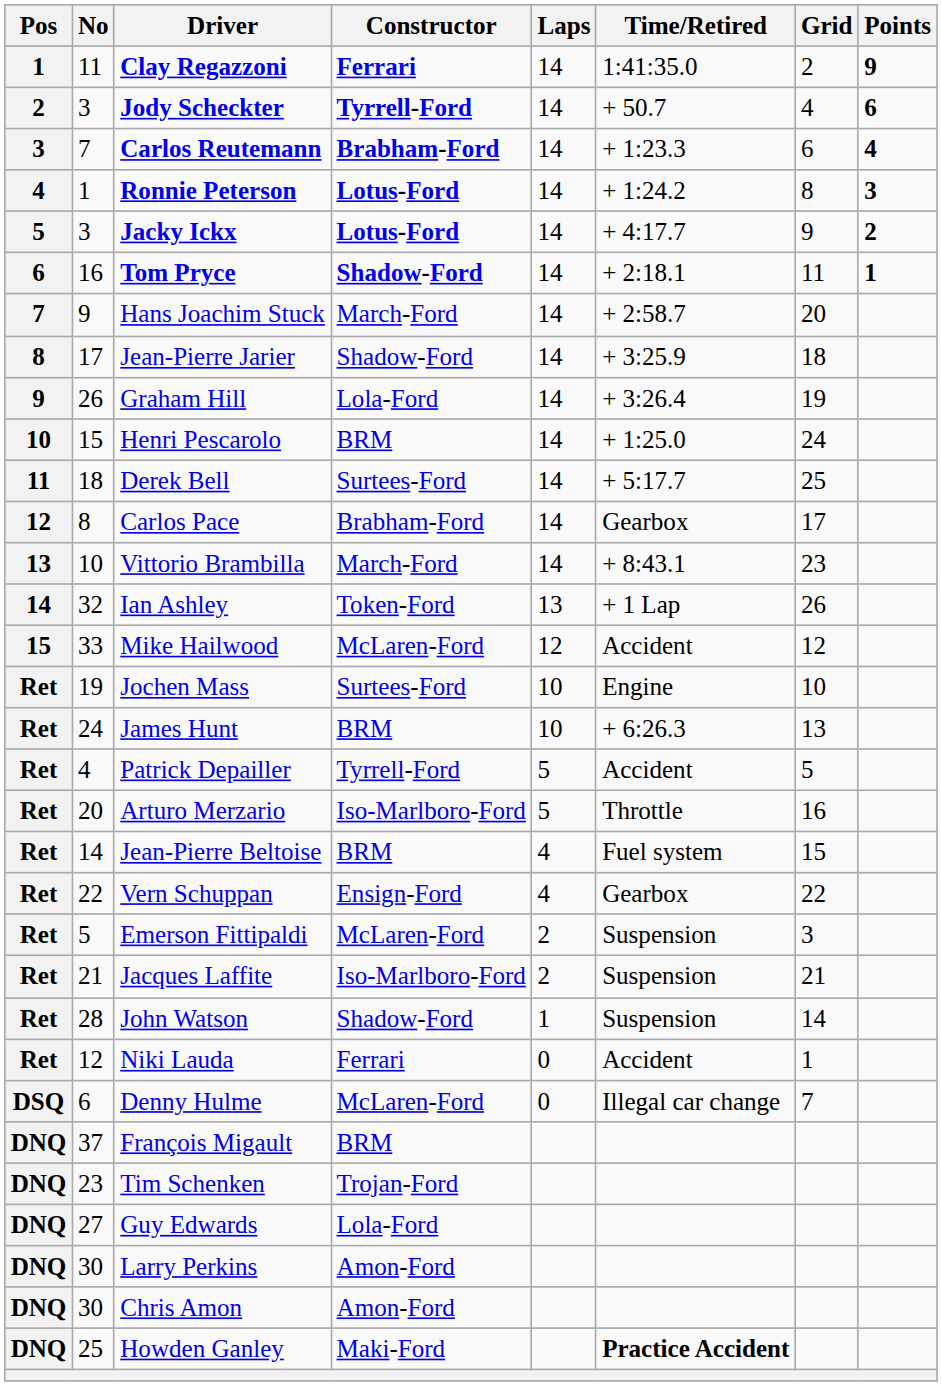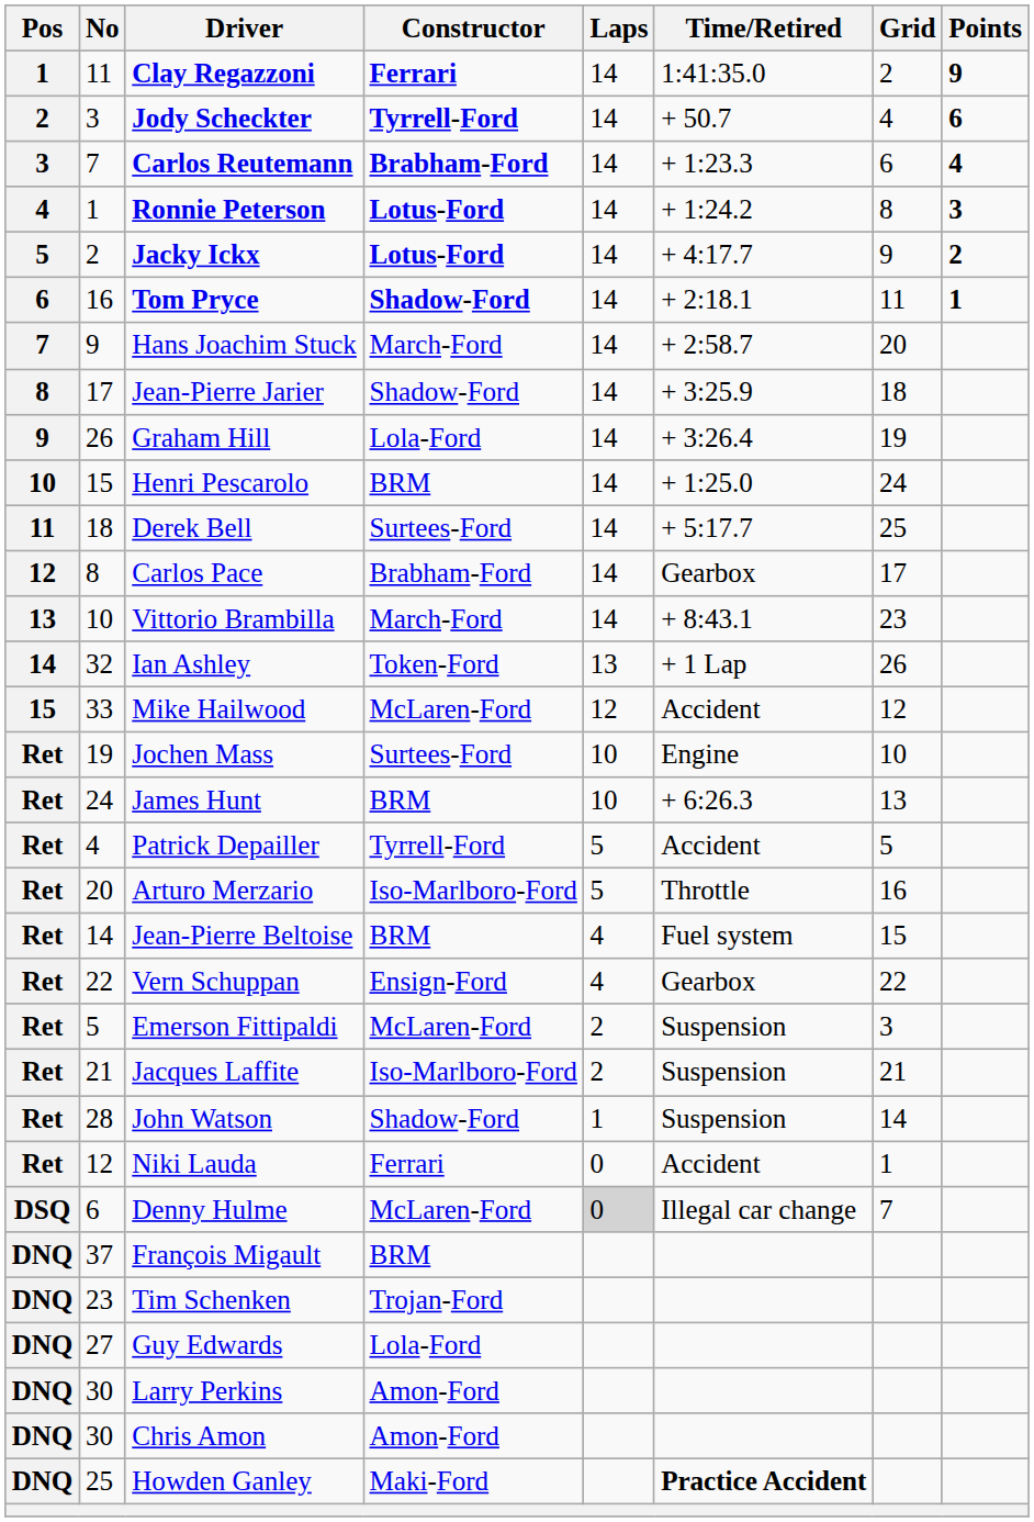 <table class="wikitable" style="font-size: 95%">
 <tr>
 <th>Pos</th>
 <th>No</th>
 <th>Driver</th>
 <th>Constructor</th>
 <th>Laps</th>
 <th>Time/Retired</th>
 <th>Grid</th>
 <th>Points</th>
 </tr>
 <tr>
 <th>1</th>
 <td>11</td>
 <td> <strong><a href='#'>Clay Regazzoni</a></strong></td>
 <td><strong><a href='#'>Ferrari</a></strong></td>
 <td>14</td>
 <td>1:41:35.0</td>
 <td>2</td>
 <td><strong>9</strong></td>
 </tr>
 <tr>
 <th>2</th>
 <td>3</td>
 <td> <strong><a href='#'>Jody Scheckter</a></strong></td>
 <td><strong><a href='#'>Tyrrell</a>-<a href='#'>Ford</a></strong></td>
 <td>14</td>
 <td>+ 50.7</td>
 <td>4</td>
 <td><strong>6</strong></td>
 </tr>
 <tr>
 <th>3</th>
 <td>7</td>
 <td> <strong><a href='#'>Carlos Reutemann</a></strong></td>
 <td><strong><a href='#'>Brabham</a>-<a href='#'>Ford</a></strong></td>
 <td>14</td>
 <td>+ 1:23.3</td>
 <td>6</td>
 <td><strong>4</strong></td>
 </tr>
 <tr>
 <th>4</th>
 <td>1</td>
 <td> <strong><a href='#'>Ronnie Peterson</a></strong></td>
 <td><strong><a href='#'>Lotus</a>-<a href='#'>Ford</a></strong></td>
 <td>14</td>
 <td>+ 1:24.2</td>
 <td>8</td>
 <td><strong>3</strong></td>
 </tr>
 <tr>
 <th>5</th>
-<td>3</td>
+<td>2</td>
 <td> <strong><a href='#'>Jacky Ickx</a></strong></td>
 <td><strong><a href='#'>Lotus</a>-<a href='#'>Ford</a></strong></td>
 <td>14</td>
 <td>+ 4:17.7</td>
 <td>9</td>
 <td><strong>2</strong></td>
 </tr>
 <tr>
 <th>6</th>
 <td>16</td>
 <td> <strong><a href='#'>Tom Pryce</a></strong></td>
 <td><strong><a href='#'>Shadow</a>-<a href='#'>Ford</a></strong></td>
 <td>14</td>
 <td>+ 2:18.1</td>
 <td>11</td>
 <td><strong>1</strong></td>
 </tr>
 <tr>
 <th>7</th>
 <td>9</td>
 <td> <a href='#'>Hans Joachim Stuck</a></td>
 <td><a href='#'>March</a>-<a href='#'>Ford</a></td>
 <td>14</td>
 <td>+ 2:58.7</td>
 <td>20</td>
 <td> </td>
 </tr>
 <tr>
 <th>8</th>
 <td>17</td>
 <td> <a href='#'>Jean-Pierre Jarier</a></td>
 <td><a href='#'>Shadow</a>-<a href='#'>Ford</a></td>
 <td>14</td>
 <td>+ 3:25.9</td>
 <td>18</td>
 <td> </td>
 </tr>
 <tr>
 <th>9</th>
 <td>26</td>
 <td> <a href='#'>Graham Hill</a></td>
 <td><a href='#'>Lola</a>-<a href='#'>Ford</a></td>
 <td>14</td>
 <td>+ 3:26.4</td>
 <td>19</td>
 <td> </td>
 </tr>
 <tr>
 <th>10</th>
 <td>15</td>
 <td> <a href='#'>Henri Pescarolo</a></td>
 <td><a href='#'>BRM</a></td>
 <td>14</td>
 <td>+ 1:25.0</td>
 <td>24</td>
 <td> </td>
 </tr>
 <tr>
 <th>11</th>
 <td>18</td>
 <td> <a href='#'>Derek Bell</a></td>
 <td><a href='#'>Surtees</a>-<a href='#'>Ford</a></td>
 <td>14</td>
 <td>+ 5:17.7</td>
 <td>25</td>
 <td> </td>
 </tr>
 <tr>
 <th>12</th>
 <td>8</td>
 <td> <a href='#'>Carlos Pace</a></td>
 <td><a href='#'>Brabham</a>-<a href='#'>Ford</a></td>
 <td>14</td>
 <td>Gearbox</td>
 <td>17</td>
 <td> </td>
 </tr>
 <tr>
 <th>13</th>
 <td>10</td>
 <td> <a href='#'>Vittorio Brambilla</a></td>
 <td><a href='#'>March</a>-<a href='#'>Ford</a></td>
 <td>14</td>
 <td>+ 8:43.1</td>
 <td>23</td>
 <td> </td>
 </tr>
 <tr>
 <th>14</th>
 <td>32</td>
 <td> <a href='#'>Ian Ashley</a></td>
 <td><a href='#'>Token</a>-<a href='#'>Ford</a></td>
 <td>13</td>
 <td>+ 1 Lap</td>
 <td>26</td>
 <td> </td>
 </tr>
 <tr>
 <th>15</th>
 <td>33</td>
 <td> <a href='#'>Mike Hailwood</a></td>
 <td><a href='#'>McLaren</a>-<a href='#'>Ford</a></td>
 <td>12</td>
 <td>Accident</td>
 <td>12</td>
 <td> </td>
 </tr>
 <tr>
 <th>Ret</th>
 <td>19</td>
 <td> <a href='#'>Jochen Mass</a></td>
 <td><a href='#'>Surtees</a>-<a href='#'>Ford</a></td>
 <td>10</td>
 <td>Engine</td>
 <td>10</td>
 <td> </td>
 </tr>
 <tr>
 <th>Ret</th>
 <td>24</td>
 <td> <a href='#'>James Hunt</a></td>
 <td><a href='#'>BRM</a></td>
 <td>10</td>
 <td>+ 6:26.3</td>
 <td>13</td>
 <td> </td>
 </tr>
 <tr>
 <th>Ret</th>
 <td>4</td>
 <td> <a href='#'>Patrick Depailler</a></td>
 <td><a href='#'>Tyrrell</a>-<a href='#'>Ford</a></td>
 <td>5</td>
 <td>Accident</td>
 <td>5</td>
 <td> </td>
 </tr>
 <tr>
 <th>Ret</th>
 <td>20</td>
 <td> <a href='#'>Arturo Merzario</a></td>
 <td><a href='#'>Iso-Marlboro</a>-<a href='#'>Ford</a></td>
 <td>5</td>
 <td>Throttle</td>
 <td>16</td>
 <td> </td>
 </tr>
 <tr>
 <th>Ret</th>
 <td>14</td>
 <td> <a href='#'>Jean-Pierre Beltoise</a></td>
 <td><a href='#'>BRM</a></td>
 <td>4</td>
 <td>Fuel system</td>
 <td>15</td>
 <td> </td>
 </tr>
 <tr>
 <th>Ret</th>
 <td>22</td>
 <td> <a href='#'>Vern Schuppan</a></td>
 <td><a href='#'>Ensign</a>-<a href='#'>Ford</a></td>
 <td>4</td>
 <td>Gearbox</td>
 <td>22</td>
 <td> </td>
 </tr>
 <tr>
 <th>Ret</th>
 <td>5</td>
 <td> <a href='#'>Emerson Fittipaldi</a></td>
 <td><a href='#'>McLaren</a>-<a href='#'>Ford</a></td>
 <td>2</td>
 <td>Suspension</td>
 <td>3</td>
 <td> </td>
 </tr>
 <tr>
 <th>Ret</th>
 <td>21</td>
 <td> <a href='#'>Jacques Laffite</a></td>
 <td><a href='#'>Iso-Marlboro</a>-<a href='#'>Ford</a></td>
 <td>2</td>
 <td>Suspension</td>
 <td>21</td>
 <td> </td>
 </tr>
 <tr>
 <th>Ret</th>
 <td>28</td>
 <td> <a href='#'>John Watson</a></td>
 <td><a href='#'>Shadow</a>-<a href='#'>Ford</a></td>
 <td>1</td>
 <td>Suspension</td>
 <td>14</td>
 <td> </td>
 </tr>
 <tr>
 <th>Ret</th>
 <td>12</td>
 <td> <a href='#'>Niki Lauda</a></td>
 <td><a href='#'>Ferrari</a></td>
 <td>0</td>
 <td>Accident</td>
 <td>1</td>
 <td> </td>
 </tr>
 <tr>
 <th>DSQ</th>
 <td>6</td>
 <td> <a href='#'>Denny Hulme</a></td>
 <td><a href='#'>McLaren</a>-<a href='#'>Ford</a></td>
-<td>0</td>
+<td style="background: lightgrey;">0</td>
 <td>Illegal car change</td>
 <td>7</td>
 <td> </td>
 </tr>
 <tr>
 <th>DNQ</th>
 <td>37</td>
 <td> <a href='#'>François Migault</a></td>
 <td><a href='#'>BRM</a></td>
 <td> </td>
 <td> </td>
 <td> </td>
 <td> </td>
 </tr>
 <tr>
 <th>DNQ</th>
 <td>23</td>
 <td> <a href='#'>Tim Schenken</a></td>
 <td><a href='#'>Trojan</a>-<a href='#'>Ford</a></td>
 <td> </td>
 <td> </td>
 <td> </td>
 <td> </td>
 </tr>
 <tr>
 <th>DNQ</th>
 <td>27</td>
 <td> <a href='#'>Guy Edwards</a></td>
 <td><a href='#'>Lola</a>-<a href='#'>Ford</a></td>
 <td> </td>
 <td> </td>
 <td> </td>
 <td> </td>
 </tr>
 <tr>
 <th>DNQ</th>
 <td>30</td>
 <td> <a href='#'>Larry Perkins</a></td>
 <td><a href='#'>Amon</a>-<a href='#'>Ford</a></td>
 <td> </td>
 <td> </td>
 <td> </td>
 <td> </td>
 </tr>
 <tr>
 <th>DNQ</th>
 <td>30</td>
 <td> <a href='#'>Chris Amon</a></td>
 <td><a href='#'>Amon</a>-<a href='#'>Ford</a></td>
 <td> </td>
 <td> </td>
 <td> </td>
 <td> </td>
 </tr>
 <tr>
 <th>DNQ</th>
 <td>25</td>
 <td> <a href='#'>Howden Ganley</a></td>
 <td><a href='#'>Maki</a>-<a href='#'>Ford</a></td>
 <td> </td>
 <td><strong>Practice Accident</strong></td>
 <td> </td>
 <td> </td>
 </tr>
 <tr>
 <th colspan="8"></th>
 </tr>
 </table>
